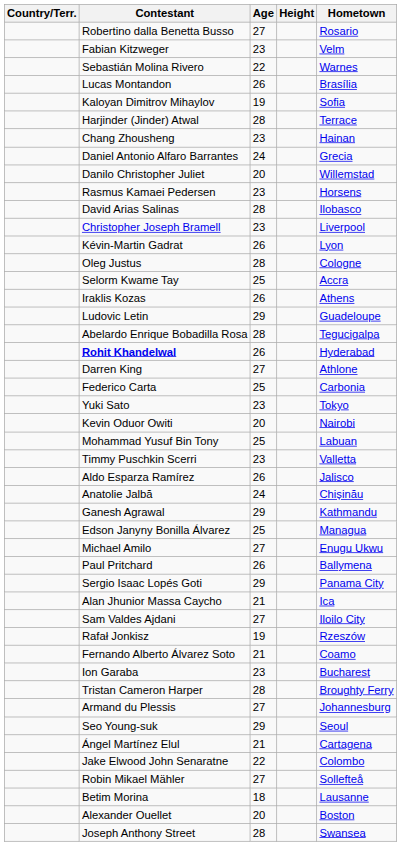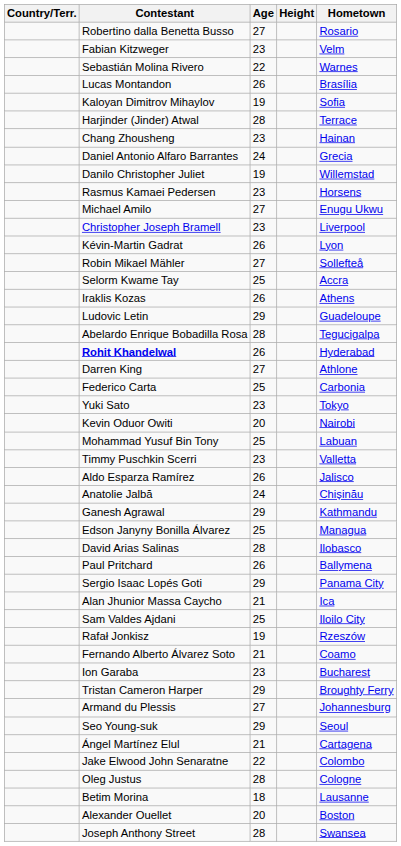 <table class="wikitable sortable" style="margin:0 1em 0 0; font-size:95%;">
 <tr style="background:#efefef;">
 <th>Country/Terr.</th>
 <th>Contestant</th>
 <th>Age</th>
 <th>Height</th>
 <th>Hometown</th>
 </tr>
 <tr>
 <td><strong></strong></td>
 <td>Robertino dalla Benetta Busso</td>
 <td>27</td>
 <td></td>
 <td><a href='#'>Rosario</a></td>
 </tr>
 <tr>
 <td><strong></strong></td>
 <td>Fabian Kitzweger</td>
 <td>23</td>
 <td></td>
 <td><a href='#'>Velm</a></td>
 </tr>
 <tr>
 <td><strong></strong></td>
 <td>Sebastián Molina Rivero</td>
 <td>22</td>
 <td></td>
 <td><a href='#'>Warnes</a></td>
 </tr>
 <tr>
 <td><strong></strong></td>
 <td>Lucas Montandon</td>
 <td>26</td>
 <td></td>
 <td><a href='#'>Brasília</a></td>
 </tr>
 <tr>
 <td><strong></strong></td>
 <td>Kaloyan Dimitrov Mihaylov</td>
 <td>19</td>
 <td></td>
 <td><a href='#'>Sofia</a></td>
 </tr>
 <tr>
 <td><strong></strong></td>
 <td>Harjinder (Jinder) Atwal</td>
 <td>28</td>
 <td></td>
 <td><a href='#'>Terrace</a></td>
 </tr>
 <tr>
 <td><strong></strong></td>
 <td>Chang Zhousheng</td>
 <td>23</td>
 <td></td>
 <td><a href='#'>Hainan</a></td>
 </tr>
 <tr>
 <td><strong></strong></td>
 <td>Daniel Antonio Alfaro Barrantes</td>
 <td>24</td>
 <td></td>
 <td><a href='#'>Grecia</a></td>
 </tr>
 <tr>
 <td><strong></strong></td>
 <td>Danilo Christopher Juliet</td>
-<td>20</td>
+<td>19</td>
 <td></td>
 <td><a href='#'>Willemstad</a></td>
 </tr>
 <tr>
 <td><strong></strong></td>
 <td>Rasmus Kamaei Pedersen</td>
 <td>23</td>
 <td></td>
 <td><a href='#'>Horsens</a></td>
 </tr>
 <tr>
 <td><strong></strong></td>
-<td>David Arias Salinas</td>
-<td>28</td>
+<td>Michael Amilo</td>
+<td>27</td>
 <td></td>
-<td><a href='#'>Ilobasco</a></td>
+<td><a href='#'>Enugu Ukwu</a></td>
 </tr>
 <tr>
 <td><strong></strong></td>
 <td><a href='#'>Christopher Joseph Bramell</a></td>
 <td>23</td>
 <td></td>
 <td><a href='#'>Liverpool</a></td>
 </tr>
 <tr>
 <td><strong></strong></td>
 <td>Kévin-Martin Gadrat</td>
 <td>26</td>
 <td></td>
 <td><a href='#'>Lyon</a></td>
 </tr>
 <tr>
 <td><strong></strong></td>
-<td>Oleg Justus</td>
-<td>28</td>
+<td>Robin Mikael Mähler</td>
+<td>27</td>
 <td></td>
-<td><a href='#'>Cologne</a></td>
+<td><a href='#'>Sollefteå</a></td>
 </tr>
 <tr>
 <td><strong></strong></td>
 <td>Selorm Kwame Tay</td>
 <td>25</td>
 <td></td>
 <td><a href='#'>Accra</a></td>
 </tr>
 <tr>
 <td><strong></strong></td>
 <td>Iraklis Kozas</td>
 <td>26</td>
 <td></td>
 <td><a href='#'>Athens</a></td>
 </tr>
 <tr>
 <td><strong></strong></td>
 <td>Ludovic Letin</td>
 <td>29</td>
 <td></td>
 <td><a href='#'>Guadeloupe</a></td>
 </tr>
 <tr>
 <td><strong></strong></td>
 <td>Abelardo Enrique Bobadilla Rosa</td>
 <td>28</td>
 <td></td>
 <td><a href='#'>Tegucigalpa</a></td>
 </tr>
 <tr>
 <td><strong></strong></td>
 <td><strong><a href='#'>Rohit Khandelwal</a></strong></td>
 <td>26</td>
 <td></td>
 <td><a href='#'>Hyderabad</a></td>
 </tr>
 <tr>
 <td><strong></strong></td>
 <td>Darren King</td>
 <td>27</td>
 <td></td>
 <td><a href='#'>Athlone</a></td>
 </tr>
 <tr>
 <td><strong></strong></td>
 <td>Federico Carta</td>
 <td>25</td>
 <td></td>
 <td><a href='#'>Carbonia</a></td>
 </tr>
 <tr>
 <td><strong></strong></td>
 <td>Yuki Sato</td>
 <td>23</td>
 <td></td>
 <td><a href='#'>Tokyo</a></td>
 </tr>
 <tr>
 <td><strong></strong></td>
 <td>Kevin Oduor Owiti</td>
 <td>20</td>
 <td></td>
 <td><a href='#'>Nairobi</a></td>
 </tr>
 <tr>
 <td><strong></strong></td>
 <td>Mohammad Yusuf Bin Tony</td>
 <td>25</td>
 <td></td>
 <td><a href='#'>Labuan</a></td>
 </tr>
 <tr>
 <td><strong></strong></td>
 <td>Timmy Puschkin Scerri</td>
 <td>23</td>
 <td></td>
 <td><a href='#'>Valletta</a></td>
 </tr>
 <tr>
 <td><strong></strong></td>
 <td>Aldo Esparza Ramírez</td>
 <td>26</td>
 <td></td>
 <td><a href='#'>Jalisco</a></td>
 </tr>
 <tr>
 <td><strong></strong></td>
 <td>Anatolie Jalbă</td>
 <td>24</td>
 <td></td>
 <td><a href='#'>Chișinău</a></td>
 </tr>
 <tr>
 <td><strong></strong></td>
 <td>Ganesh Agrawal</td>
 <td>29</td>
 <td></td>
 <td><a href='#'>Kathmandu</a></td>
 </tr>
 <tr>
 <td><strong></strong></td>
 <td>Edson Janyny Bonilla Álvarez</td>
 <td>25</td>
 <td></td>
 <td><a href='#'>Managua</a></td>
 </tr>
 <tr>
 <td><strong></strong></td>
-<td>Michael Amilo</td>
-<td>27</td>
+<td>David Arias Salinas</td>
+<td>28</td>
 <td></td>
-<td><a href='#'>Enugu Ukwu</a></td>
+<td><a href='#'>Ilobasco</a></td>
 </tr>
 <tr>
 <td><strong></strong></td>
 <td>Paul Pritchard</td>
 <td>26</td>
 <td></td>
 <td><a href='#'>Ballymena</a></td>
 </tr>
 <tr>
 <td><strong></strong></td>
 <td>Sergio Isaac Lopés Goti</td>
 <td>29</td>
 <td></td>
 <td><a href='#'>Panama City</a></td>
 </tr>
 <tr>
 <td><strong></strong></td>
 <td>Alan Jhunior Massa Caycho</td>
 <td>21</td>
 <td></td>
 <td><a href='#'>Ica</a></td>
 </tr>
 <tr>
 <td><strong></strong></td>
 <td>Sam Valdes Ajdani</td>
-<td>27</td>
+<td>25</td>
 <td></td>
 <td><a href='#'>Iloilo City</a></td>
 </tr>
 <tr>
 <td><strong></strong></td>
 <td>Rafał Jonkisz</td>
 <td>19</td>
 <td></td>
 <td><a href='#'>Rzeszów</a></td>
 </tr>
 <tr>
 <td><strong></strong></td>
 <td>Fernando Alberto Álvarez Soto</td>
 <td>21</td>
 <td></td>
 <td><a href='#'>Coamo</a></td>
 </tr>
 <tr>
 <td><strong></strong></td>
 <td>Ion Garaba</td>
 <td>23</td>
 <td></td>
 <td><a href='#'>Bucharest</a></td>
 </tr>
 <tr>
 <td><strong></strong></td>
 <td>Tristan Cameron Harper</td>
-<td>28</td>
+<td>29</td>
 <td></td>
 <td><a href='#'>Broughty Ferry</a></td>
 </tr>
 <tr>
 <td><strong></strong></td>
 <td>Armand du Plessis</td>
 <td>27</td>
 <td></td>
 <td><a href='#'>Johannesburg</a></td>
 </tr>
 <tr>
 <td><strong></strong></td>
 <td>Seo Young-suk</td>
 <td>29</td>
 <td></td>
 <td><a href='#'>Seoul</a></td>
 </tr>
 <tr>
 <td><strong></strong></td>
 <td>Ángel Martínez Elul</td>
 <td>21</td>
 <td></td>
 <td><a href='#'>Cartagena</a></td>
 </tr>
 <tr>
 <td><strong></strong></td>
 <td>Jake Elwood John Senaratne</td>
 <td>22</td>
 <td></td>
 <td><a href='#'>Colombo</a></td>
 </tr>
 <tr>
 <td><strong></strong></td>
-<td>Robin Mikael Mähler</td>
-<td>27</td>
+<td>Oleg Justus</td>
+<td>28</td>
 <td></td>
-<td><a href='#'>Sollefteå</a></td>
+<td><a href='#'>Cologne</a></td>
 </tr>
 <tr>
 <td><strong></strong></td>
 <td>Betim Morina</td>
 <td>18</td>
 <td></td>
 <td><a href='#'>Lausanne</a></td>
 </tr>
 <tr>
 <td><strong></strong></td>
 <td>Alexander Ouellet</td>
 <td>20</td>
 <td></td>
 <td><a href='#'>Boston</a></td>
 </tr>
 <tr>
 <td><strong></strong></td>
 <td>Joseph Anthony Street</td>
 <td>28</td>
 <td></td>
 <td><a href='#'>Swansea</a></td>
 </tr>
 </table>
